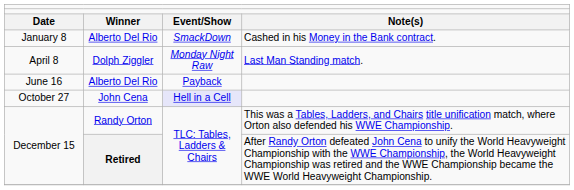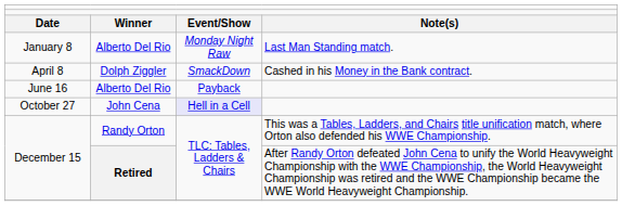 <table class="wikitable" style="text-align:center; width:100%;">
 <tr>
 <td colspan="5"></td>
 </tr>
 <tr>
 <td colspan="5"><strong></strong></td>
 </tr>
 <tr>
 <th width=14%>Date</th>
 <th width=14%>Winner</th>
 <th width=14%>Event/Show</th>
 <th width=58%>Note(s)</th>
 </tr>
 <tr>
 <td>January 8<br></td>
 <td><a href='#'>Alberto Del Rio</a></td>
-<td><em><a href='#'>SmackDown</a></em></td>
-<td align=left>Cashed in his <a href='#'>Money in the Bank contract</a>.</td>
+<td><em><a href='#'>Monday Night Raw</a></em></td>
+<td align=left><a href='#'>Last Man Standing match</a>.</td>
 </tr>
 <tr>
 <td>April 8</td>
 <td><a href='#'>Dolph Ziggler</a></td>
-<td><em><a href='#'>Monday Night Raw</a></em></td>
-<td align=left><a href='#'>Last Man Standing match</a>.</td>
+<td><em><a href='#'>SmackDown</a></em></td>
+<td align=left>Cashed in his <a href='#'>Money in the Bank contract</a>.</td>
 </tr>
 <tr>
 <td>June 16</td>
 <td><a href='#'>Alberto Del Rio</a></td>
 <td><a href='#'>Payback</a></td>
 <td></td>
 </tr>
 <tr>
 <td>October 27</td>
 <td><a href='#'>John Cena</a></td>
 <td style="background: lavender;"><a href='#'>Hell in a Cell</a></td>
 <td></td>
 </tr>
 <tr>
 <td rowspan=2>December 15</td>
 <td><a href='#'>Randy Orton</a></td>
 <td rowspan=2><a href='#'>TLC: Tables, Ladders & Chairs</a></td>
 <td align=left>This was a <a href='#'>Tables, Ladders, and Chairs</a> <a href='#'>title unification</a> match, where Orton also defended his <a href='#'>WWE Championship</a>.</td>
 </tr>
 <tr>
 <th>Retired</th>
 <td align=left>After <a href='#'>Randy Orton</a> defeated <a href='#'>John Cena</a> to unify the World Heavyweight Championship with the <a href='#'>WWE Championship</a>, the World Heavyweight Championship was retired and the WWE Championship became the WWE World Heavyweight Championship.</td>
 </tr>
 <tr>
 </tr>
 </table>
